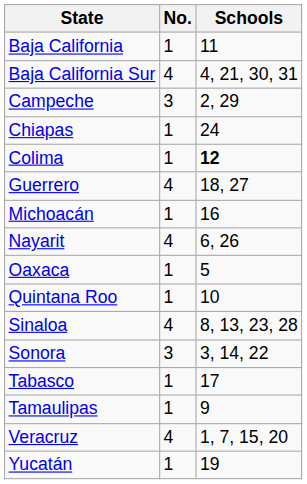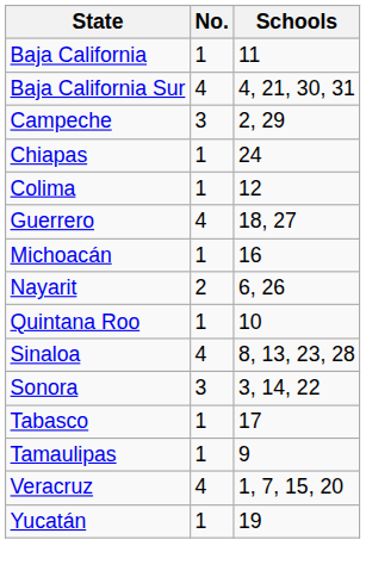 <table class="wikitable">
 <tr>
 <th>State</th>
 <th>No.</th>
 <th>Schools</th>
 </tr>
 <tr>
 <td><a href='#'>Baja California</a></td>
 <td>1</td>
 <td>11</td>
 </tr>
 <tr>
 <td><a href='#'>Baja California Sur</a></td>
 <td>4</td>
 <td>4, 21, 30, 31</td>
 </tr>
 <tr>
 <td><a href='#'>Campeche</a></td>
 <td>3</td>
 <td>2, 29</td>
 </tr>
 <tr>
 <td><a href='#'>Chiapas</a></td>
 <td>1</td>
 <td>24</td>
 </tr>
 <tr>
 <td><a href='#'>Colima</a></td>
 <td>1</td>
-<td><strong>12</strong></td>
+<td>12</td>
 </tr>
 <tr>
 <td><a href='#'>Guerrero</a></td>
 <td>4</td>
 <td>18, 27</td>
 </tr>
 <tr>
 <td><a href='#'>Michoacán</a></td>
 <td>1</td>
 <td>16</td>
 </tr>
 <tr>
 <td><a href='#'>Nayarit</a></td>
-<td>4</td>
+<td>2</td>
 <td>6, 26</td>
-</tr>
-<tr>
-<td><a href='#'>Oaxaca</a></td>
-<td>1</td>
-<td>5</td>
 </tr>
 <tr>
 <td><a href='#'>Quintana Roo</a></td>
 <td>1</td>
 <td>10</td>
 </tr>
 <tr>
 <td><a href='#'>Sinaloa</a></td>
 <td>4</td>
 <td>8, 13, 23, 28</td>
 </tr>
 <tr>
 <td><a href='#'>Sonora</a></td>
 <td>3</td>
 <td>3, 14, 22</td>
 </tr>
 <tr>
 <td><a href='#'>Tabasco</a></td>
 <td>1</td>
 <td>17</td>
 </tr>
 <tr>
 <td><a href='#'>Tamaulipas</a></td>
 <td>1</td>
 <td>9</td>
 </tr>
 <tr>
 <td><a href='#'>Veracruz</a></td>
 <td>4</td>
 <td>1, 7, 15, 20</td>
 </tr>
 <tr>
 <td><a href='#'>Yucatán</a></td>
 <td>1</td>
 <td>19</td>
 </tr>
 </table>
